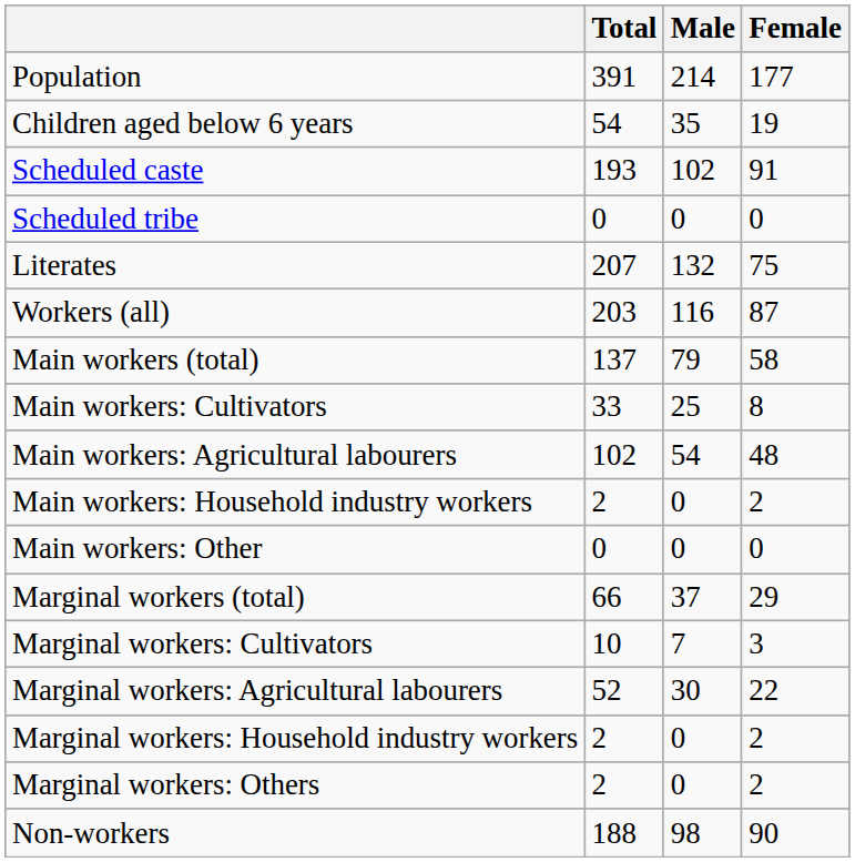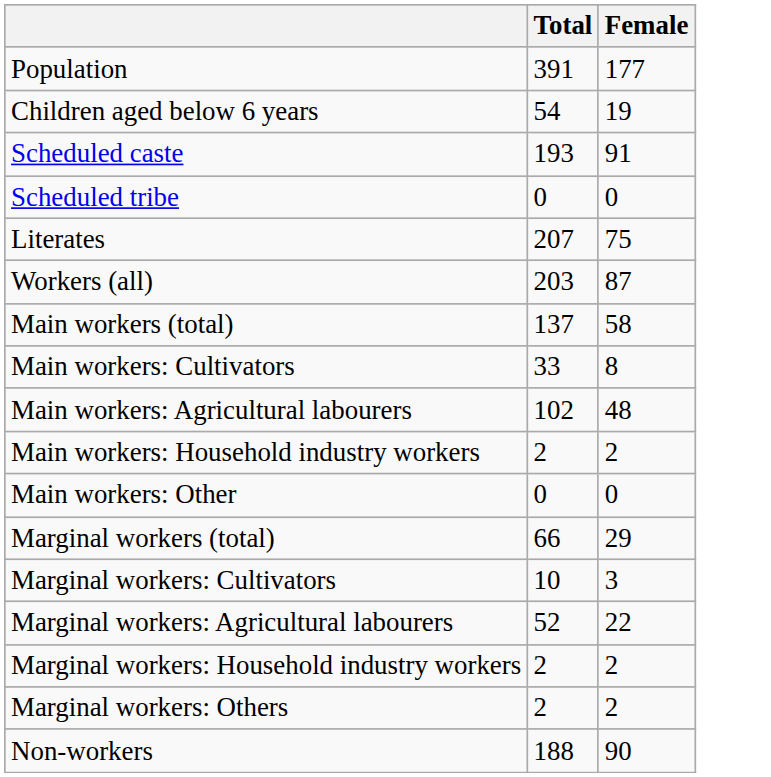 <table class="wikitable sortable">
 <tr>
 <th></th>
 <th>Total</th>
-<th>Male</th>
 <th>Female</th>
 </tr>
 <tr>
 <td>Population</td>
 <td>391</td>
-<td>214</td>
 <td>177</td>
 </tr>
 <tr>
 <td>Children aged below 6 years</td>
 <td>54</td>
-<td>35</td>
 <td>19</td>
 </tr>
 <tr>
 <td><a href='#'>Scheduled caste</a></td>
 <td>193</td>
-<td>102</td>
 <td>91</td>
 </tr>
 <tr>
 <td><a href='#'>Scheduled tribe</a></td>
 <td>0</td>
 <td>0</td>
-<td>0</td>
 </tr>
 <tr>
 <td>Literates</td>
 <td>207</td>
-<td>132</td>
 <td>75</td>
 </tr>
 <tr>
 <td>Workers (all)</td>
 <td>203</td>
-<td>116</td>
 <td>87</td>
 </tr>
 <tr>
 <td>Main workers (total)</td>
 <td>137</td>
-<td>79</td>
 <td>58</td>
 </tr>
 <tr>
 <td>Main workers: Cultivators</td>
 <td>33</td>
-<td>25</td>
 <td>8</td>
 </tr>
 <tr>
 <td>Main workers: Agricultural labourers</td>
 <td>102</td>
-<td>54</td>
 <td>48</td>
 </tr>
 <tr>
 <td>Main workers: Household industry workers</td>
 <td>2</td>
-<td>0</td>
 <td>2</td>
 </tr>
 <tr>
 <td>Main workers: Other</td>
 <td>0</td>
 <td>0</td>
-<td>0</td>
 </tr>
 <tr>
 <td>Marginal workers (total)</td>
 <td>66</td>
-<td>37</td>
 <td>29</td>
 </tr>
 <tr>
 <td>Marginal workers: Cultivators</td>
 <td>10</td>
-<td>7</td>
 <td>3</td>
 </tr>
 <tr>
 <td>Marginal workers: Agricultural labourers</td>
 <td>52</td>
-<td>30</td>
 <td>22</td>
 </tr>
 <tr>
 <td>Marginal workers: Household industry workers</td>
 <td>2</td>
-<td>0</td>
 <td>2</td>
 </tr>
 <tr>
 <td>Marginal workers: Others</td>
 <td>2</td>
-<td>0</td>
 <td>2</td>
 </tr>
 <tr>
 <td>Non-workers</td>
 <td>188</td>
-<td>98</td>
 <td>90</td>
 </tr>
 </table>
